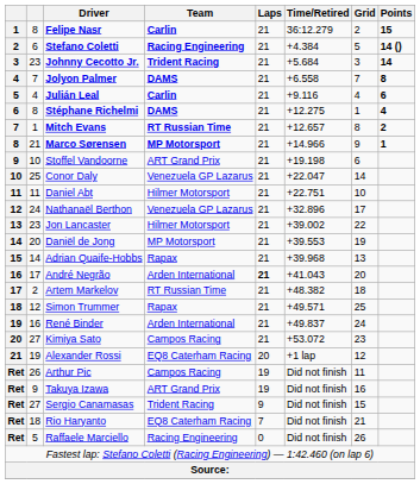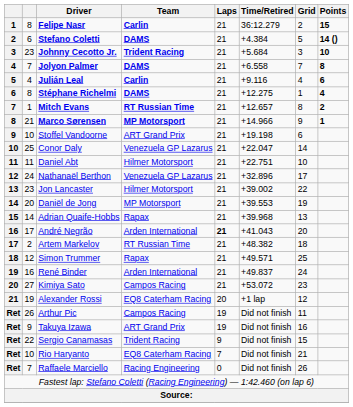 <table class="wikitable" style="font-size:85%">
 <tr>
 <th></th>
 <th></th>
 <th>Driver</th>
 <th>Team</th>
 <th>Laps</th>
 <th>Time/Retired</th>
 <th>Grid</th>
 <th>Points</th>
 </tr>
 <tr>
 <th>1</th>
 <td align="center">8</td>
 <td> <strong><a href='#'>Felipe Nasr</a></strong></td>
 <td><strong><a href='#'>Carlin</a></strong></td>
 <td>21</td>
 <td>36:12.279</td>
 <td>2</td>
 <td><strong>15</strong></td>
 </tr>
 <tr>
 <th>2</th>
 <td align="center">6</td>
 <td> <strong><a href='#'>Stefano Coletti</a></strong></td>
-<td><strong><a href='#'>Racing Engineering</a></strong></td>
+<td><strong><a href='#'>DAMS</a></strong></td>
 <td>21</td>
 <td>+4.384</td>
 <td>5</td>
 <td><strong>14 ()</strong></td>
 </tr>
 <tr>
 <th>3</th>
 <td align="center">23</td>
 <td> <strong><a href='#'>Johnny Cecotto Jr.</a></strong></td>
 <td><strong><a href='#'>Trident Racing</a></strong></td>
 <td>21</td>
 <td>+5.684</td>
 <td>3</td>
-<td><strong>14</strong></td>
+<td><strong>10</strong></td>
 </tr>
 <tr>
 <th>4</th>
 <td align="center">7</td>
 <td> <strong><a href='#'>Jolyon Palmer</a></strong></td>
 <td><strong><a href='#'>DAMS</a></strong></td>
 <td>21</td>
 <td>+6.558</td>
 <td>7</td>
 <td><strong>8</strong></td>
 </tr>
 <tr>
 <th>5</th>
 <td align="center">4</td>
 <td> <strong><a href='#'>Julián Leal</a></strong></td>
 <td><strong><a href='#'>Carlin</a></strong></td>
 <td>21</td>
 <td>+9.116</td>
 <td>4</td>
 <td><strong>6</strong></td>
 </tr>
 <tr>
 <th>6</th>
 <td align="center">8</td>
 <td> <strong><a href='#'>Stéphane Richelmi</a></strong></td>
 <td><strong><a href='#'>DAMS</a></strong></td>
 <td>21</td>
 <td>+12.275</td>
 <td>1</td>
 <td><strong>4</strong></td>
 </tr>
 <tr>
 <th>7</th>
 <td align="center">1</td>
 <td> <strong><a href='#'>Mitch Evans</a></strong></td>
 <td><strong><a href='#'>RT Russian Time</a></strong></td>
 <td>21</td>
 <td>+12.657</td>
 <td>8</td>
 <td><strong>2</strong></td>
 </tr>
 <tr>
 <th>8</th>
 <td align="center">21</td>
 <td> <strong><a href='#'>Marco Sørensen</a></strong></td>
 <td><strong><a href='#'>MP Motorsport</a></strong></td>
 <td>21</td>
 <td>+14.966</td>
 <td>9</td>
 <td><strong>1</strong></td>
 </tr>
 <tr>
 <th>9</th>
 <td align="center">10</td>
 <td> <a href='#'>Stoffel Vandoorne</a></td>
 <td><a href='#'>ART Grand Prix</a></td>
 <td>21</td>
 <td>+19.198</td>
 <td>6</td>
 <td></td>
 </tr>
 <tr>
 <th>10</th>
 <td align="center">25</td>
 <td> <a href='#'>Conor Daly</a></td>
 <td><a href='#'>Venezuela GP Lazarus</a></td>
 <td>21</td>
 <td>+22.047</td>
 <td>14</td>
 <td></td>
 </tr>
 <tr>
 <th>11</th>
 <td align="center">11</td>
 <td> <a href='#'>Daniel Abt</a></td>
 <td><a href='#'>Hilmer Motorsport</a></td>
 <td>21</td>
 <td>+22.751</td>
 <td>10</td>
 <td></td>
 </tr>
 <tr>
 <th>12</th>
 <td align="center">24</td>
 <td> <a href='#'>Nathanaël Berthon</a></td>
 <td><a href='#'>Venezuela GP Lazarus</a></td>
 <td>21</td>
 <td>+32.896</td>
 <td>17</td>
 <td></td>
 </tr>
 <tr>
 <th>13</th>
 <td align="center">23</td>
 <td> <a href='#'>Jon Lancaster</a></td>
 <td><a href='#'>Hilmer Motorsport</a></td>
 <td>21</td>
 <td>+39.002</td>
 <td>22</td>
 <td></td>
 </tr>
 <tr>
 <th>14</th>
 <td align="center">20</td>
 <td> <a href='#'>Daniël de Jong</a></td>
 <td><a href='#'>MP Motorsport</a></td>
 <td>21</td>
 <td>+39.553</td>
 <td>19</td>
 <td></td>
 </tr>
 <tr>
 <th>15</th>
 <td align="center">14</td>
 <td> <a href='#'>Adrian Quaife-Hobbs</a></td>
 <td><a href='#'>Rapax</a></td>
 <td>21</td>
 <td>+39.968</td>
 <td>13</td>
 <td></td>
 </tr>
 <tr>
 <th>16</th>
 <td align="center">17</td>
 <td> <a href='#'>André Negrão</a></td>
 <td><a href='#'>Arden International</a></td>
 <td><strong>21</strong></td>
 <td>+41.043</td>
 <td>20</td>
 <td></td>
 </tr>
 <tr>
 <th>17</th>
 <td align="center">2</td>
 <td> <a href='#'>Artem Markelov</a></td>
 <td><a href='#'>RT Russian Time</a></td>
 <td>21</td>
 <td>+48.382</td>
 <td>18</td>
 <td></td>
 </tr>
 <tr>
 <th>18</th>
 <td align="center">12</td>
 <td> <a href='#'>Simon Trummer</a></td>
 <td><a href='#'>Rapax</a></td>
 <td>21</td>
 <td>+49.571</td>
 <td>25</td>
 <td></td>
 </tr>
 <tr>
 <th>19</th>
 <td align="center">16</td>
 <td> <a href='#'>René Binder</a></td>
 <td><a href='#'>Arden International</a></td>
 <td>21</td>
 <td>+49.837</td>
 <td>24</td>
 <td></td>
 </tr>
 <tr>
 <th>20</th>
 <td align="center">27</td>
 <td> <a href='#'>Kimiya Sato</a></td>
 <td><a href='#'>Campos Racing</a></td>
 <td>21</td>
 <td>+53.072</td>
 <td>23</td>
 <td></td>
 </tr>
 <tr>
 <th>21</th>
 <td align="center">19</td>
 <td> <a href='#'>Alexander Rossi</a></td>
 <td><a href='#'>EQ8 Caterham Racing</a></td>
 <td>20</td>
 <td>+1 lap</td>
 <td>12</td>
 <td></td>
 </tr>
 <tr>
 <th>Ret</th>
 <td align="center">26</td>
 <td> <a href='#'>Arthur Pic</a></td>
 <td><a href='#'>Campos Racing</a></td>
 <td>19</td>
 <td>Did not finish</td>
 <td>11</td>
 <td></td>
 </tr>
 <tr>
 <th>Ret</th>
 <td align="center">9</td>
 <td> <a href='#'>Takuya Izawa</a></td>
 <td><a href='#'>ART Grand Prix</a></td>
 <td>19</td>
 <td>Did not finish</td>
 <td>16</td>
 <td></td>
 </tr>
 <tr>
 <th>Ret</th>
-<td align="center">27</td>
+<td align="center">22</td>
 <td> <a href='#'>Sergio Canamasas</a></td>
 <td><a href='#'>Trident Racing</a></td>
 <td>9</td>
 <td>Did not finish</td>
 <td>15</td>
 <td></td>
 </tr>
 <tr>
 <th>Ret</th>
-<td align="center">18</td>
+<td align="center">10</td>
 <td> <a href='#'>Rio Haryanto</a></td>
 <td><a href='#'>EQ8 Caterham Racing</a></td>
 <td>7</td>
 <td>Did not finish</td>
 <td>21</td>
 <td></td>
 </tr>
 <tr>
 <th>Ret</th>
-<td align="center">5</td>
+<td align="center">7</td>
 <td> <a href='#'>Raffaele Marciello</a></td>
 <td><a href='#'>Racing Engineering</a></td>
 <td>0</td>
 <td>Did not finish</td>
 <td>26</td>
 <td></td>
 </tr>
 <tr>
 <td colspan="8" align="center"><em>Fastest lap: <a href='#'>Stefano Coletti</a> (<a href='#'>Racing Engineering</a>) — 1:42.460 (on lap 6)</em></td>
 </tr>
 <tr>
 <th colspan="8">Source: </th>
 </tr>
 <tr>
 </tr>
 </table>
